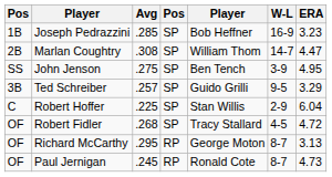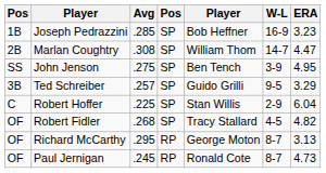 <table class="wikitable">
 <tr>
 <th>Pos</th>
 <th>Player</th>
 <th>Avg</th>
 <th>Pos</th>
 <th>Player</th>
 <th>W-L</th>
 <th>ERA</th>
 </tr>
 <tr>
 <td>1B</td>
 <td>Joseph Pedrazzini</td>
 <td>.285</td>
 <td>SP</td>
 <td>Bob Heffner</td>
 <td>16-9</td>
 <td>3.23</td>
 </tr>
 <tr>
 <td>2B</td>
 <td>Marlan Coughtry</td>
 <td>.308</td>
 <td>SP</td>
 <td>William Thom</td>
 <td>14-7</td>
 <td>4.47</td>
 </tr>
 <tr>
 <td>SS</td>
 <td>John Jenson</td>
 <td>.275</td>
 <td>SP</td>
 <td>Ben Tench</td>
 <td>3-9</td>
 <td>4.95</td>
 </tr>
 <tr>
 <td>3B</td>
 <td>Ted Schreiber</td>
 <td>.257</td>
 <td>SP</td>
 <td>Guido Grilli</td>
 <td>9-5</td>
 <td>3.29</td>
 </tr>
 <tr>
 <td>C</td>
 <td>Robert Hoffer</td>
 <td>.225</td>
 <td>SP</td>
 <td>Stan Willis</td>
 <td>2-9</td>
 <td>6.04</td>
 </tr>
 <tr>
 <td>OF</td>
 <td>Robert Fidler</td>
 <td>.268</td>
 <td>SP</td>
 <td>Tracy Stallard</td>
 <td>4-5</td>
-<td>4.72</td>
+<td>4.82</td>
 </tr>
 <tr>
 <td>OF</td>
 <td>Richard McCarthy</td>
 <td>.295</td>
 <td>RP</td>
 <td>George Moton</td>
 <td>8-7</td>
 <td>3.13</td>
 </tr>
 <tr>
 <td>OF</td>
 <td>Paul Jernigan</td>
 <td>.245</td>
 <td>RP</td>
 <td>Ronald Cote</td>
 <td>8-7</td>
 <td>4.73</td>
 </tr>
 </table>
